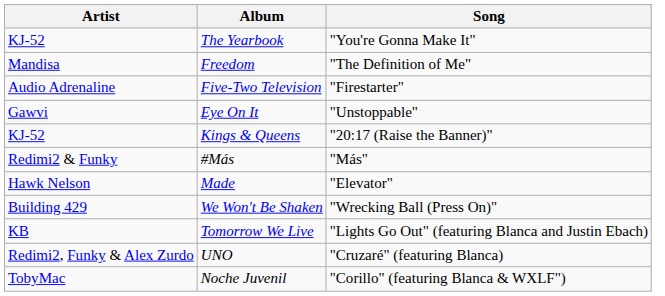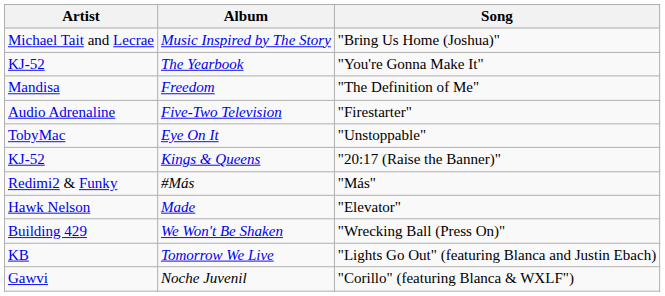 <table class="wikitable">
 <tr>
 <th>Artist</th>
 <th>Album</th>
 <th>Song</th>
+</tr>
+<tr>
+<td><a href='#'>Michael Tait</a> and <a href='#'>Lecrae</a></td>
+<td><em><a href='#'>Music Inspired by The Story</a></em></td>
+<td>"Bring Us Home (Joshua)"</td>
 </tr>
 <tr>
 <td><a href='#'>KJ-52</a></td>
 <td><em><a href='#'>The Yearbook</a></em></td>
 <td>"You're Gonna Make It"</td>
 </tr>
 <tr>
 <td><a href='#'>Mandisa</a></td>
 <td><em><a href='#'>Freedom</a></em></td>
 <td>"The Definition of Me"</td>
 </tr>
 <tr>
 <td><a href='#'>Audio Adrenaline</a></td>
 <td><em><a href='#'>Five-Two Television</a></em></td>
 <td>"Firestarter"</td>
 </tr>
 <tr>
-<td><a href='#'>Gawvi</a></td>
+<td><a href='#'>TobyMac</a></td>
 <td><em><a href='#'>Eye On It</a></em></td>
 <td>"Unstoppable"</td>
 </tr>
 <tr>
 <td><a href='#'>KJ-52</a></td>
 <td><em><a href='#'>Kings & Queens</a></em></td>
 <td>"20:17 (Raise the Banner)"</td>
 </tr>
 <tr>
 <td><a href='#'>Redimi2</a> & <a href='#'>Funky</a></td>
 <td><em>#Más</em></td>
 <td>"Más"</td>
 </tr>
 <tr>
 <td><a href='#'>Hawk Nelson</a></td>
 <td><em><a href='#'>Made</a></em></td>
 <td>"Elevator"</td>
 </tr>
 <tr>
 <td><a href='#'>Building 429</a></td>
 <td><em><a href='#'>We Won't Be Shaken</a></em></td>
 <td>"Wrecking Ball (Press On)"</td>
 </tr>
 <tr>
 <td><a href='#'>KB</a></td>
 <td><em><a href='#'>Tomorrow We Live</a></em></td>
 <td>"Lights Go Out" (featuring Blanca and Justin Ebach)</td>
 </tr>
 <tr>
-<td><a href='#'>Redimi2</a>, <a href='#'>Funky</a> & <a href='#'>Alex Zurdo</a></td>
-<td><em>UNO</em></td>
-<td>"Cruzaré" (featuring Blanca)</td>
-</tr>
-<tr>
-<td><a href='#'>TobyMac</a></td>
+<td><a href='#'>Gawvi</a></td>
 <td><em>Noche Juvenil</em></td>
 <td>"Corillo" (featuring Blanca & WXLF")</td>
 </tr>
 </table>
